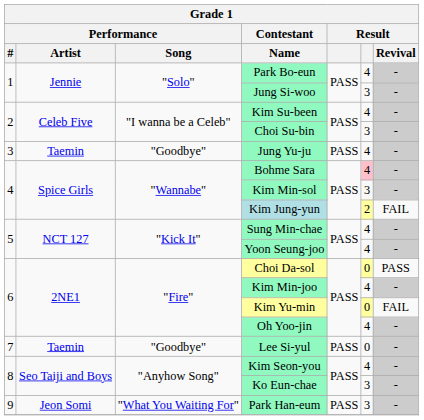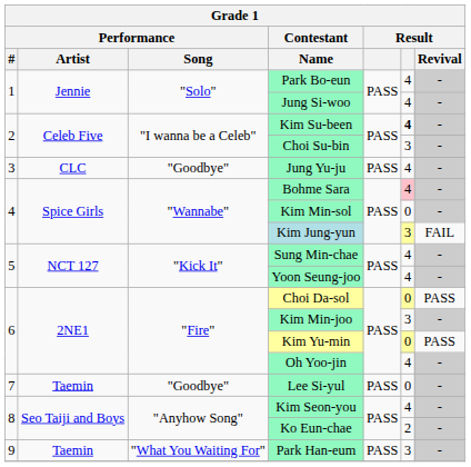 <table class="wikitable collapsible collapsed" style="text-align:center">
 <tr>
 <th colspan=7>Grade 1</th>
 </tr>
 <tr>
 <th colspan=3>Performance</th>
 <th colspan=1>Contestant</th>
 <th colspan=3>Result</th>
 </tr>
 <tr>
 <th class="sortable">#</th>
 <th class="sortable">Artist</th>
 <th class="sortable">Song</th>
 <th class="sortable">Name</th>
 <th class="sortable"></th>
 <th class="sortable"></th>
 <th class="sortable">Revival</th>
 </tr>
 <tr>
 <td rowspan=2>1</td>
 <td rowspan=2><a href='#'>Jennie</a></td>
 <td rowspan=2>"<a href='#'>Solo</a>"</td>
 <td style="background:#90F9C0;">Park Bo-eun</td>
 <td rowspan=2>PASS</td>
 <td>4</td>
 <td style="background:#ccc;">-</td>
 </tr>
 <tr>
 <td style="background:#90F9C0;">Jung Si-woo</td>
-<td>3</td>
+<td>4</td>
 <td style="background:#ccc;">-</td>
 </tr>
 <tr>
 <td rowspan=2>2</td>
 <td rowspan=2><a href='#'>Celeb Five</a></td>
 <td rowspan=2>"I wanna be a Celeb"</td>
 <td style="background:#90F9C0;">Kim Su-been</td>
 <td rowspan=2>PASS</td>
-<td>4</td>
+<td><strong>4</strong></td>
 <td style="background:#ccc;">-</td>
 </tr>
 <tr>
 <td style="background:#90F9C0;">Choi Su-bin</td>
 <td>3</td>
 <td style="background:#ccc;">-</td>
 </tr>
 <tr>
 <td rowspan=1>3</td>
-<td><a href='#'>Taemin</a></td>
+<td rowspan=1><a href='#'>CLC</a></td>
 <td>"Goodbye"</td>
 <td style="background:#90F9C0;">Jung Yu-ju</td>
 <td rowspan=1>PASS</td>
 <td>4</td>
 <td style="background:#ccc;">-</td>
 </tr>
 <tr>
 <td rowspan=3>4</td>
 <td rowspan=3><a href='#'>Spice Girls</a></td>
 <td rowspan=3>"<a href='#'>Wannabe</a>"</td>
 <td style="background:#90F9C0;">Bohme Sara</td>
 <td rowspan=3>PASS</td>
 <td style="background: pink;">4</td>
 <td style="background:#ccc;">-</td>
 </tr>
 <tr>
 <td style="background:#90F9C0;">Kim Min-sol</td>
-<td>3</td>
+<td>0</td>
 <td style="background:#ccc;">-</td>
 </tr>
 <tr>
 <td style="background:#B0E0E6;">Kim Jung-yun</td>
-<td style="background:#FFFF9F;">2</td>
+<td style="background:#FFFF9F;">3</td>
 <td>FAIL</td>
 </tr>
 <tr>
 <td rowspan=2>5</td>
 <td rowspan=2><a href='#'>NCT 127</a></td>
 <td rowspan=2>"<a href='#'>Kick It</a>"</td>
 <td style="background:#90F9C0;">Sung Min-chae</td>
 <td rowspan=2>PASS</td>
 <td>4</td>
 <td style="background:#ccc;">-</td>
 </tr>
 <tr>
 <td style="background:#90F9C0;">Yoon Seung-joo</td>
 <td>4</td>
 <td style="background:#ccc;">-</td>
 </tr>
 <tr>
 <td rowspan=4>6</td>
 <td rowspan=4><a href='#'>2NE1</a></td>
 <td rowspan=4>"<a href='#'>Fire</a>"</td>
 <td style="background:#FFFF9F;">Choi Da-sol</td>
 <td rowspan=4>PASS</td>
 <td style="background:#FFFF9F;">0</td>
 <td>PASS</td>
 </tr>
 <tr>
 <td style="background:#90F9C0;">Kim Min-joo</td>
-<td>4</td>
+<td>3</td>
 <td style="background:#ccc;">-</td>
 </tr>
 <tr>
 <td style="background:#FFFF9F;">Kim Yu-min</td>
 <td style="background:#FFFF9F;">0</td>
-<td>FAIL</td>
+<td>PASS</td>
 </tr>
 <tr>
 <td style="background:#90F9C0;">Oh Yoo-jin</td>
 <td>4</td>
 <td style="background:#ccc;">-</td>
 </tr>
 <tr>
 <td>7</td>
 <td><a href='#'>Taemin</a></td>
 <td>"Goodbye"</td>
 <td style="background:#90F9C0;">Lee Si-yul</td>
 <td>PASS</td>
 <td>0</td>
 <td style="background:#ccc;">-</td>
 </tr>
 <tr>
 <td rowspan=2>8</td>
 <td rowspan=2><a href='#'>Seo Taiji and Boys</a></td>
 <td rowspan=2>"Anyhow Song"</td>
 <td style="background:#90F9C0;">Kim Seon-you</td>
 <td rowspan=2>PASS</td>
 <td>4</td>
 <td style="background:#ccc;">-</td>
 </tr>
 <tr>
 <td style="background:#90F9C0;">Ko Eun-chae</td>
-<td>3</td>
+<td>2</td>
 <td style="background:#ccc;">-</td>
 </tr>
 <tr>
 <td>9</td>
-<td><a href='#'>Jeon Somi</a></td>
+<td><a href='#'>Taemin</a></td>
 <td>"<a href='#'>What You Waiting For</a>"</td>
 <td style="background:#90F9C0;">Park Han-eum</td>
 <td>PASS</td>
 <td>3</td>
 <td style="background:#ccc;">-</td>
 </tr>
 <tr>
 </tr>
 </table>
